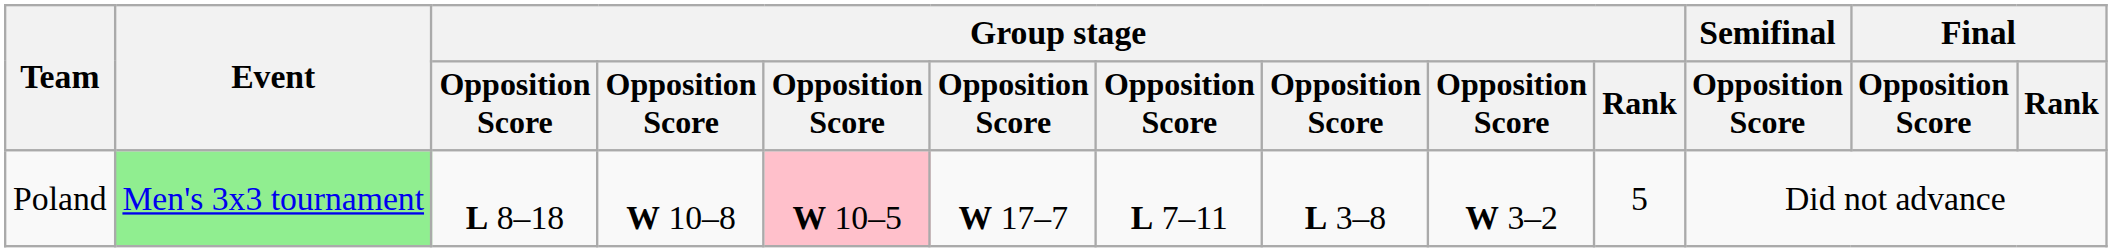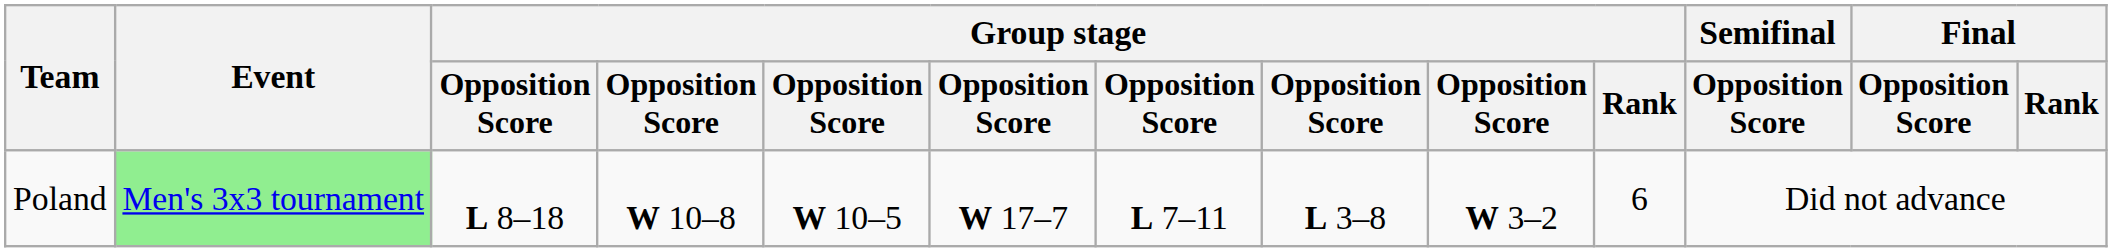 <table class="wikitable" style="font-size:90%">
 <tr>
 <th rowspan="2">Team</th>
 <th rowspan="2">Event</th>
 <th colspan="8">Group stage</th>
 <th>Semifinal</th>
 <th colspan="2">Final</th>
 </tr>
 <tr style="font-size:95%">
 <th>Opposition<br>Score</th>
 <th>Opposition<br>Score</th>
 <th>Opposition<br>Score</th>
 <th>Opposition<br>Score</th>
 <th>Opposition<br>Score</th>
 <th>Opposition<br>Score</th>
 <th>Opposition<br>Score</th>
 <th>Rank</th>
 <th>Opposition<br>Score</th>
 <th>Opposition<br>Score</th>
 <th>Rank</th>
 </tr>
 <tr align="center">
 <td align="left">Poland</td>
 <td align="left" style="background: lightgreen;"><a href='#'>Men's 3x3 tournament</a></td>
 <td><br><strong>L</strong> 8–18</td>
 <td><br><strong>W</strong> 10–8</td>
-<td style="background: pink;"><br><strong>W</strong> 10–5</td>
+<td><br><strong>W</strong> 10–5</td>
 <td><br><strong>W</strong> 17–7</td>
 <td><br><strong>L</strong> 7–11</td>
 <td><br><strong>L</strong> 3–8</td>
 <td><br><strong>W</strong> 3–2</td>
-<td>5</td>
+<td>6</td>
 <td colspan=3>Did not advance</td>
 </tr>
 </table>
